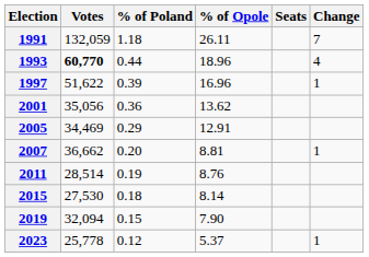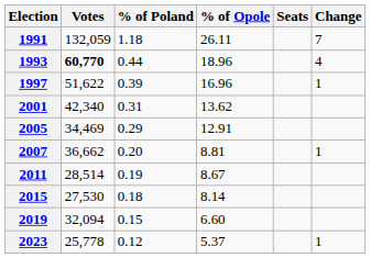 <table class=wikitable>
 <tr>
 <th>Election</th>
 <th>Votes</th>
 <th>% of Poland</th>
 <th>% of <a href='#'>Opole</a></th>
 <th>Seats</th>
 <th>Change</th>
 </tr>
 <tr>
 <th><a href='#'>1991</a></th>
 <td>132,059</td>
 <td>1.18</td>
 <td>26.11</td>
 <td></td>
 <td> 7</td>
 </tr>
 <tr>
 <th><a href='#'>1993</a></th>
 <td><strong>60,770</strong></td>
 <td>0.44</td>
 <td>18.96</td>
 <td></td>
 <td> 4</td>
 </tr>
 <tr>
 <th><a href='#'>1997</a></th>
 <td>51,622</td>
 <td>0.39</td>
 <td>16.96</td>
 <td></td>
 <td> 1</td>
 </tr>
 <tr>
 <th><a href='#'>2001</a></th>
-<td>35,056</td>
-<td>0.36</td>
+<td>42,340</td>
+<td>0.31</td>
 <td>13.62</td>
 <td></td>
 <td></td>
 </tr>
 <tr>
 <th><a href='#'>2005</a></th>
 <td>34,469</td>
 <td>0.29</td>
 <td>12.91</td>
 <td></td>
 <td></td>
 </tr>
 <tr>
 <th><a href='#'>2007</a></th>
 <td>36,662</td>
 <td>0.20</td>
 <td>8.81</td>
 <td></td>
 <td> 1</td>
 </tr>
 <tr>
 <th><a href='#'>2011</a></th>
 <td>28,514</td>
 <td>0.19</td>
-<td>8.76</td>
+<td>8.67</td>
 <td></td>
 <td></td>
 </tr>
 <tr>
 <th><a href='#'>2015</a></th>
 <td>27,530</td>
 <td>0.18</td>
 <td>8.14</td>
 <td></td>
 <td></td>
 </tr>
 <tr>
 <th><a href='#'>2019</a></th>
 <td>32,094</td>
 <td>0.15</td>
-<td>7.90</td>
+<td>6.60</td>
 <td></td>
 <td></td>
 </tr>
 <tr>
 <th><a href='#'>2023</a></th>
 <td>25,778</td>
 <td>0.12</td>
 <td>5.37</td>
 <td></td>
 <td> 1</td>
 </tr>
 </table>
